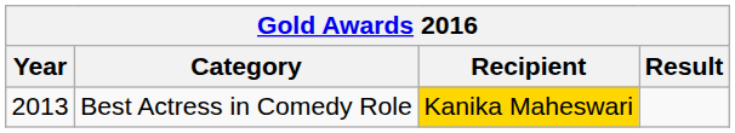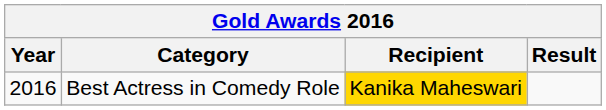 <table class="wikitable">
 <tr>
 <th colspan="4"><a href='#'>Gold Awards</a> 2016</th>
 </tr>
 <tr>
 <th>Year</th>
 <th>Category</th>
 <th>Recipient</th>
 <th>Result</th>
 </tr>
 <tr>
-<td>2013</td>
+<td>2016</td>
 <td>Best Actress in Comedy Role</td>
 <td style="background: gold;">Kanika Maheswari</td>
 <td></td>
 </tr>
 </table>
